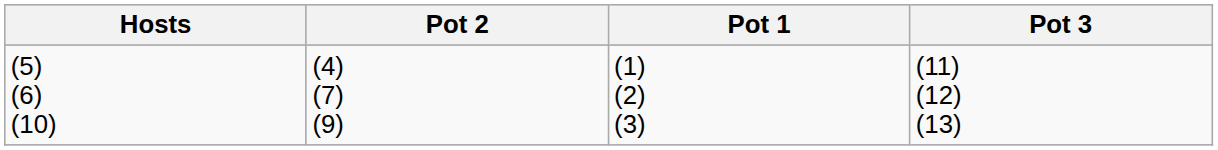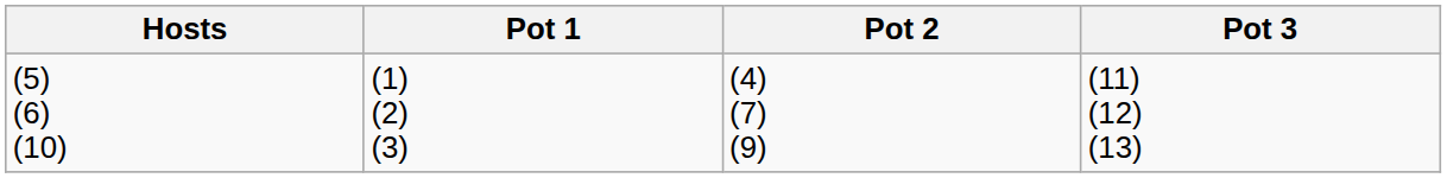 <table class="wikitable sortable">
 <tr>
 <th width=180>Hosts</th>
+<th width=180>Pot 1</th>
 <th width=180>Pot 2</th>
-<th width=180>Pot 1</th>
 <th width=180>Pot 3</th>
 </tr>
 <tr>
 <td> (5) <br> (6)<br><strong></strong> (10)</td>
+<td><strong></strong> (1)<br> (2)<br><strong></strong> (3)</td>
 <td><strong></strong> (4)<br><strong></strong> (7)<br><strong></strong> (9)</td>
-<td><strong></strong> (1)<br> (2)<br><strong></strong> (3)</td>
 <td> (11)<br> (12)<br> (13)</td>
 </tr>
 </table>
